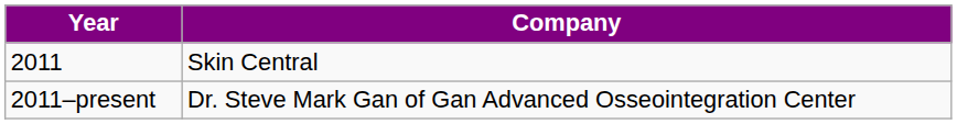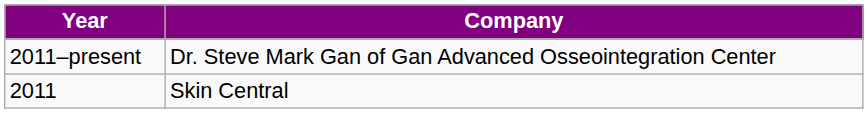 <table class="wikitable" style="width:50%;">
 <tr style="color:white">
 <th style="background:purple;">Year</th>
 <th style="background:purple;">Company</th>
 </tr>
 <tr>
+<td>2011–present</td>
+<td>Dr. Steve Mark Gan of Gan Advanced Osseointegration Center</td>
+</tr>
+<tr>
 <td>2011</td>
 <td>Skin Central</td>
 </tr>
-<tr>
-<td>2011–present</td>
-<td>Dr. Steve Mark Gan of Gan Advanced Osseointegration Center</td>
-</tr>
 </table>
